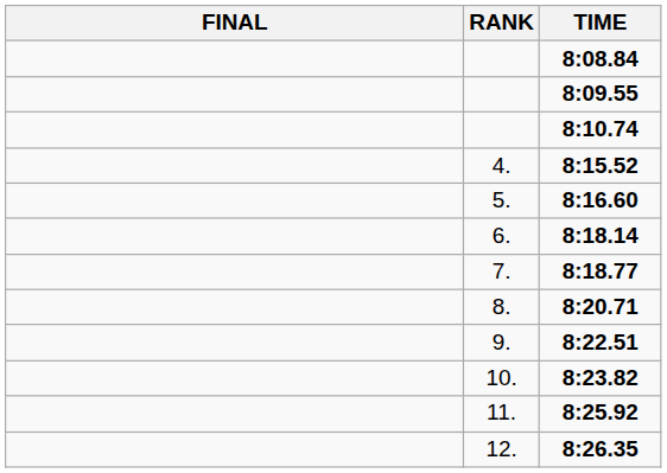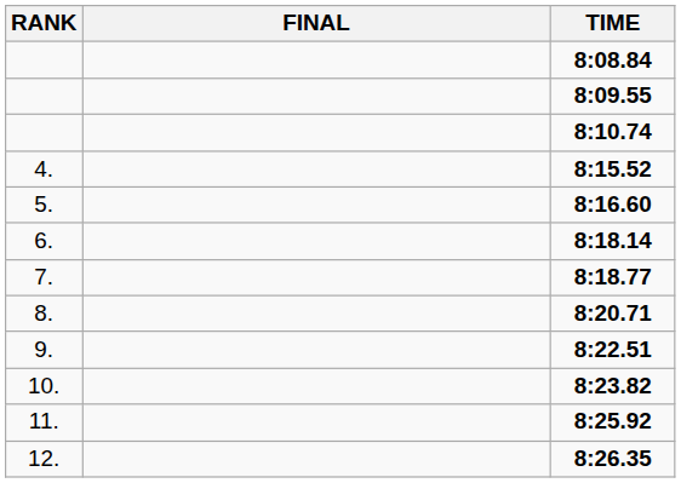 <table class="wikitable" style="border-collapse: collapse; font-size: 100%;">
 <tr>
+<th>RANK</th>
 <th style="width: 20em">FINAL</th>
-<th>RANK</th>
 <th style="width: 5em">TIME</th>
 </tr>
 <tr>
+<td align="center"></td>
 <td></td>
-<td align="center"></td>
 <td align="center"><strong>8:08.84</strong></td>
 </tr>
 <tr>
+<td align="center"></td>
 <td></td>
-<td align="center"></td>
 <td align="center"><strong>8:09.55</strong></td>
 </tr>
 <tr>
+<td align="center"></td>
 <td></td>
-<td align="center"></td>
 <td align="center"><strong>8:10.74</strong></td>
 </tr>
 <tr>
+<td align="center">4.</td>
 <td></td>
-<td align="center">4.</td>
 <td align="center"><strong>8:15.52</strong></td>
 </tr>
 <tr>
+<td align="center">5.</td>
 <td></td>
-<td align="center">5.</td>
 <td align="center"><strong>8:16.60</strong></td>
 </tr>
 <tr>
+<td align="center">6.</td>
 <td></td>
-<td align="center">6.</td>
 <td align="center"><strong>8:18.14</strong></td>
 </tr>
 <tr>
+<td align="center">7.</td>
 <td></td>
-<td align="center">7.</td>
 <td align="center"><strong>8:18.77</strong></td>
 </tr>
 <tr>
+<td align="center">8.</td>
 <td></td>
-<td align="center">8.</td>
 <td align="center"><strong>8:20.71</strong></td>
 </tr>
 <tr>
+<td align="center">9.</td>
 <td></td>
-<td align="center">9.</td>
 <td align="center"><strong>8:22.51</strong></td>
 </tr>
 <tr>
+<td align="center">10.</td>
 <td></td>
-<td align="center">10.</td>
 <td align="center"><strong>8:23.82</strong></td>
 </tr>
 <tr>
+<td align="center">11.</td>
 <td></td>
-<td align="center">11.</td>
 <td align="center"><strong>8:25.92</strong></td>
 </tr>
 <tr>
+<td align="center">12.</td>
 <td></td>
-<td align="center">12.</td>
 <td align="center"><strong>8:26.35</strong></td>
 </tr>
 </table>
